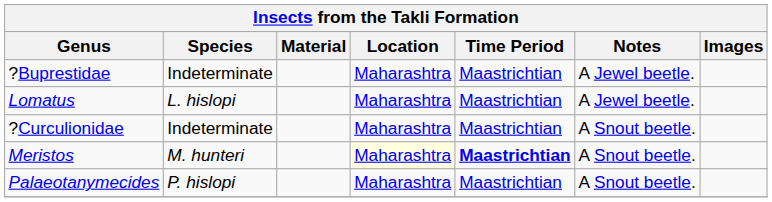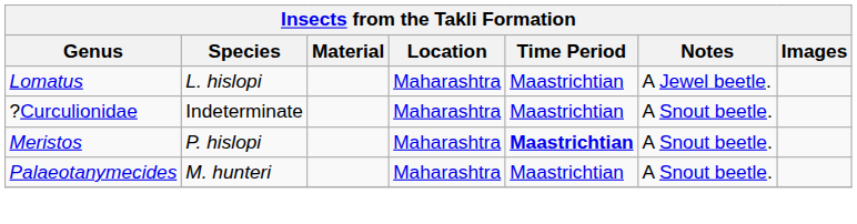 <table class="wikitable" align="center">
 <tr>
 <th colspan="7" align="center"><strong><a href='#'>Insects</a> from the Takli Formation</strong></th>
 </tr>
 <tr>
 <th>Genus</th>
 <th>Species</th>
 <th>Material</th>
 <th>Location</th>
 <th>Time Period</th>
 <th>Notes</th>
 <th>Images</th>
-</tr>
-<tr>
-<td>?<a href='#'>Buprestidae</a></td>
-<td>Indeterminate</td>
-<td></td>
-<td><a href='#'>Maharashtra</a></td>
-<td><a href='#'>Maastrichtian</a></td>
-<td>A <a href='#'>Jewel beetle</a>.</td>
-<td></td>
 </tr>
 <tr>
 <td><em><a href='#'>Lomatus</a></em></td>
 <td><em>L. hislopi</em></td>
 <td></td>
 <td><a href='#'>Maharashtra</a></td>
 <td><a href='#'>Maastrichtian</a></td>
 <td>A <a href='#'>Jewel beetle</a>.</td>
 <td></td>
 </tr>
 <tr>
 <td>?<a href='#'>Curculionidae</a></td>
 <td>Indeterminate</td>
 <td></td>
 <td><a href='#'>Maharashtra</a></td>
 <td><a href='#'>Maastrichtian</a></td>
 <td>A <a href='#'>Snout beetle</a>.</td>
 <td></td>
 </tr>
 <tr>
 <td><em><a href='#'>Meristos</a></em></td>
-<td><em>M. hunteri</em></td>
+<td><em>P. hislopi</em></td>
 <td></td>
-<td style="background: lightyellow;"><a href='#'>Maharashtra</a></td>
+<td><a href='#'>Maharashtra</a></td>
 <td><strong><a href='#'>Maastrichtian</a></strong></td>
 <td>A <a href='#'>Snout beetle</a>.</td>
 <td></td>
 </tr>
 <tr>
 <td><em><a href='#'>Palaeotanymecides</a></em></td>
-<td><em>P. hislopi</em></td>
+<td><em>M. hunteri</em></td>
 <td></td>
 <td><a href='#'>Maharashtra</a></td>
 <td><a href='#'>Maastrichtian</a></td>
 <td>A <a href='#'>Snout beetle</a>.</td>
 <td></td>
 </tr>
 <tr>
 </tr>
 </table>
